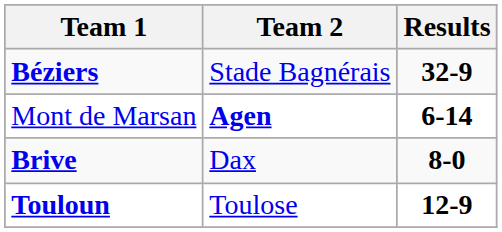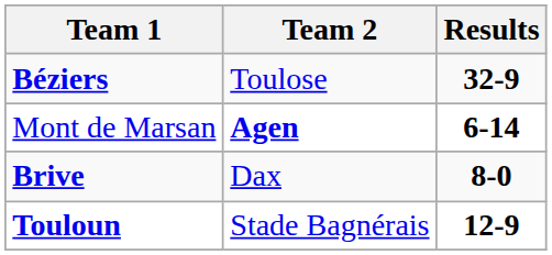 <table class="wikitable">
 <tr>
 <th>Team 1</th>
 <th>Team 2</th>
 <th>Results</th>
 </tr>
 <tr>
 <td><strong><a href='#'>Béziers</a></strong></td>
-<td><a href='#'>Stade Bagnérais</a></td>
+<td><a href='#'>Toulose</a></td>
 <td align="center"><strong>32-9</strong></td>
 </tr>
 <tr bgcolor="white">
 <td><a href='#'>Mont de Marsan</a></td>
 <td><strong><a href='#'>Agen</a></strong></td>
 <td align="center"><strong>6-14</strong></td>
 </tr>
 <tr>
 <td><strong><a href='#'>Brive</a></strong></td>
 <td><a href='#'>Dax</a></td>
 <td align="center"><strong>8-0</strong></td>
 </tr>
 <tr bgcolor="white">
 <td><strong><a href='#'>Touloun</a></strong></td>
-<td><a href='#'>Toulose</a></td>
+<td><a href='#'>Stade Bagnérais</a></td>
 <td align="center"><strong>12-9</strong></td>
 </tr>
 </table>
